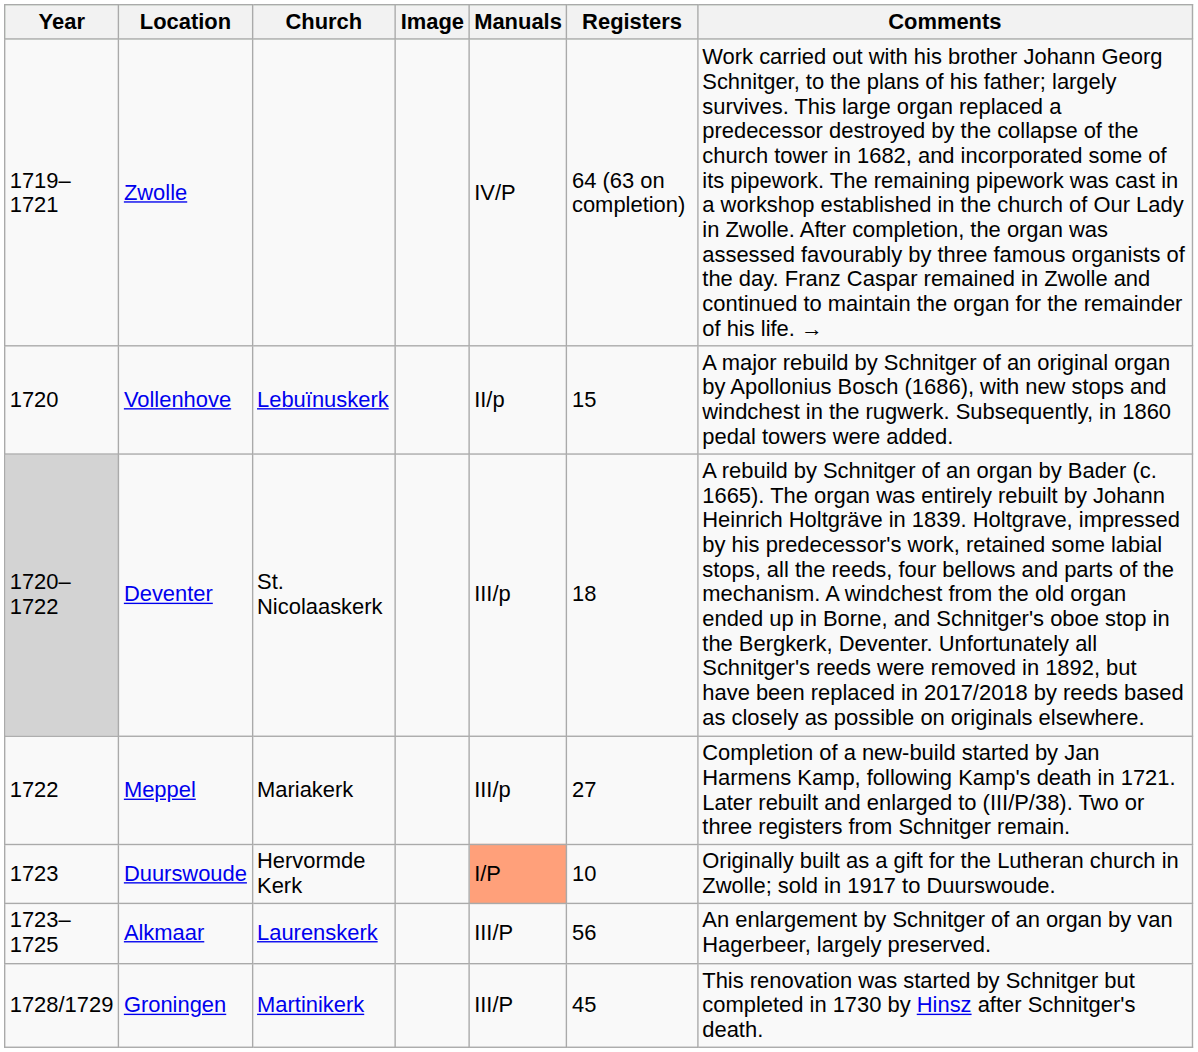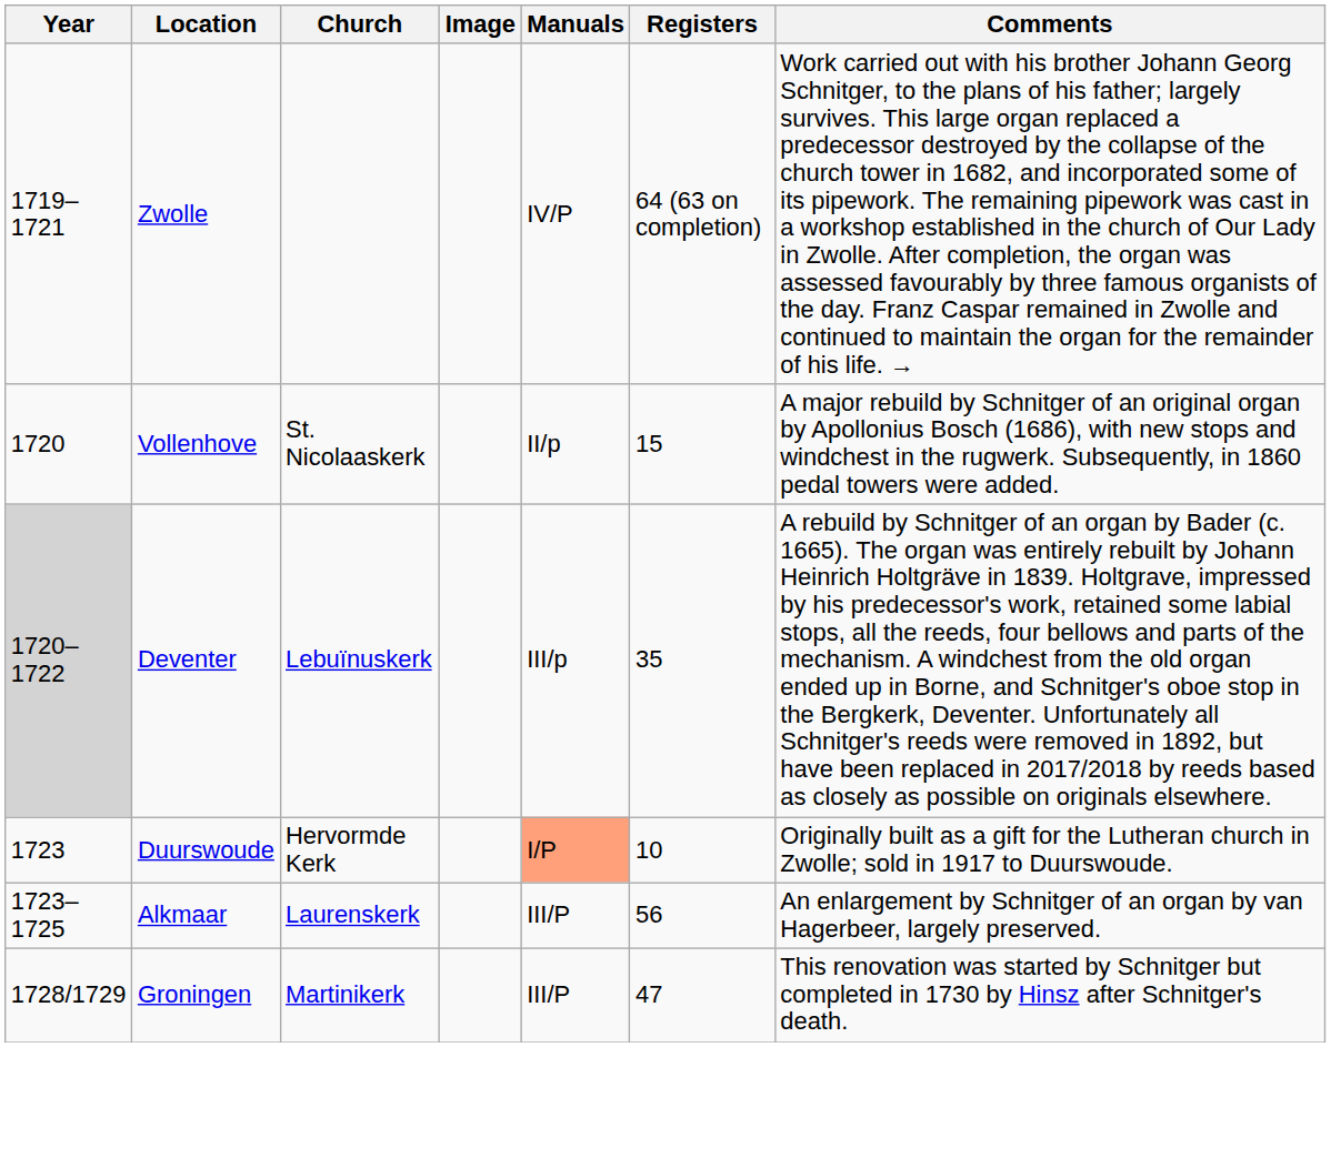 <table class="wikitable sortable">
 <tr align="center" style="background-color:#dfd">
 <th>Year</th>
 <th>Location</th>
 <th>Church</th>
 <th class=unsortable>Image</th>
 <th>Manuals</th>
 <th>Registers</th>
 <th class=unsortable>Comments</th>
 </tr>
 <tr>
 <td data-sort-value="1719">1719–1721</td>
 <td><a href='#'>Zwolle</a></td>
 <td></td>
 <td></td>
 <td>IV/P</td>
 <td>64 (63 on completion)</td>
 <td>Work carried out with his brother Johann Georg Schnitger, to the plans of his father; largely survives. This large organ replaced a predecessor destroyed by the collapse of the church tower in 1682, and incorporated some of its pipework. The remaining pipework was cast in a workshop established in the church of Our Lady in Zwolle. After completion, the organ was assessed favourably by three famous organists of the day. Franz Caspar remained in Zwolle and continued to maintain the organ for the remainder of his life. → </td>
 </tr>
 <tr>
 <td data-sort-value="1720">1720</td>
 <td><a href='#'>Vollenhove</a></td>
-<td><a href='#'>Lebuïnuskerk</a></td>
+<td>St. Nicolaaskerk</td>
 <td></td>
 <td>II/p</td>
 <td>15</td>
 <td>A major rebuild by Schnitger of an original organ by Apollonius Bosch (1686), with new stops and windchest in the rugwerk. Subsequently, in 1860 pedal towers were added.</td>
 </tr>
 <tr>
 <td data-sort-value="1720" style="background: lightgrey;">1720–1722</td>
 <td><a href='#'>Deventer</a></td>
-<td>St. Nicolaaskerk</td>
+<td><a href='#'>Lebuïnuskerk</a></td>
 <td></td>
 <td>III/p</td>
-<td>18</td>
+<td>35</td>
 <td>A rebuild by Schnitger of an organ by Bader (c. 1665). The organ was entirely rebuilt by Johann Heinrich Holtgräve in 1839. Holtgrave, impressed by his predecessor's work, retained some labial stops, all the reeds, four bellows and parts of the mechanism. A windchest from the old organ ended up in Borne, and Schnitger's oboe stop in the Bergkerk, Deventer. Unfortunately all Schnitger's reeds were removed in 1892, but have been replaced in 2017/2018 by reeds based as closely as possible on originals elsewhere.</td>
-</tr>
-<tr>
-<td data-sort-value="1722">1722</td>
-<td><a href='#'>Meppel</a></td>
-<td>Mariakerk</td>
-<td></td>
-<td>III/p</td>
-<td>27</td>
-<td>Completion of a new-build started by Jan Harmens Kamp, following Kamp's death in 1721. Later rebuilt and enlarged to (III/P/38). Two or three registers from Schnitger remain.</td>
 </tr>
 <tr>
 <td data-sort-value="1723">1723</td>
 <td><a href='#'>Duurswoude</a></td>
 <td>Hervormde Kerk</td>
 <td></td>
 <td style="background: lightsalmon;">I/P</td>
 <td>10</td>
 <td>Originally built as a gift for the Lutheran church in Zwolle; sold in 1917 to Duurswoude.</td>
 </tr>
 <tr>
 <td data-sort-value="1723">1723–1725</td>
 <td><a href='#'>Alkmaar</a></td>
 <td><a href='#'>Laurenskerk</a></td>
 <td></td>
 <td>III/P</td>
 <td>56</td>
 <td>An enlargement by Schnitger of an organ by van Hagerbeer, largely preserved.</td>
 </tr>
 <tr>
 <td data-sort-value="1728">1728/1729</td>
 <td><a href='#'>Groningen</a></td>
 <td><a href='#'>Martinikerk</a></td>
 <td></td>
 <td>III/P</td>
-<td>45</td>
+<td>47</td>
 <td>This renovation was started by Schnitger but completed in 1730 by <a href='#'>Hinsz</a> after Schnitger's death.</td>
 </tr>
 </table>
